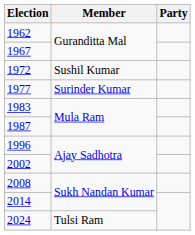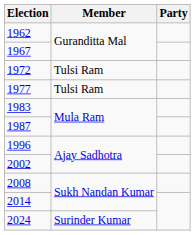 <table class="wikitable sortable">
 <tr>
 <th>Election</th>
 <th>Member</th>
 <th colspan=2>Party</th>
 </tr>
 <tr>
 <td><a href='#'>1962</a></td>
 <td rowspan=2>Guranditta Mal</td>
 <td></td>
 </tr>
 <tr>
 <td><a href='#'>1967</a></td>
 <td></td>
 </tr>
 <tr>
 <td><a href='#'>1972</a></td>
-<td>Sushil Kumar</td>
+<td>Tulsi Ram</td>
 </tr>
 <tr>
 <td><a href='#'>1977</a></td>
-<td><a href='#'>Surinder Kumar</a></td>
+<td>Tulsi Ram</td>
 <td></td>
 </tr>
 <tr>
 <td><a href='#'>1983</a></td>
 <td rowspan=2><a href='#'>Mula Ram</a></td>
 <td></td>
 </tr>
 <tr>
 <td><a href='#'>1987</a></td>
 </tr>
 <tr>
 <td><a href='#'>1996</a></td>
 <td rowspan=2><a href='#'>Ajay Sadhotra</a></td>
 <td></td>
 </tr>
 <tr>
 <td><a href='#'>2002</a></td>
 </tr>
 <tr>
 <td><a href='#'>2008</a></td>
 <td rowspan=2><a href='#'>Sukh Nandan Kumar</a></td>
 <td></td>
 </tr>
 <tr>
 <td><a href='#'>2014</a></td>
 </tr>
 <tr>
 <td><a href='#'>2024</a></td>
-<td>Tulsi Ram</td>
+<td><a href='#'>Surinder Kumar</a></td>
 </tr>
 </table>
